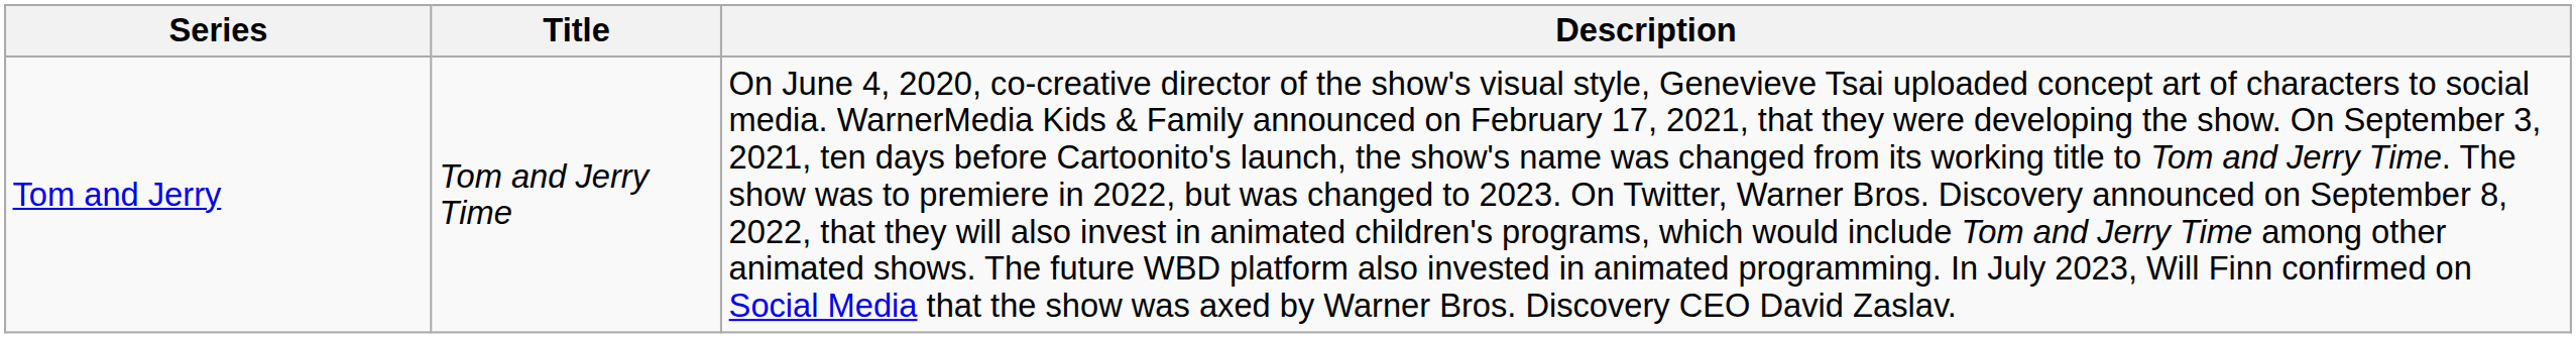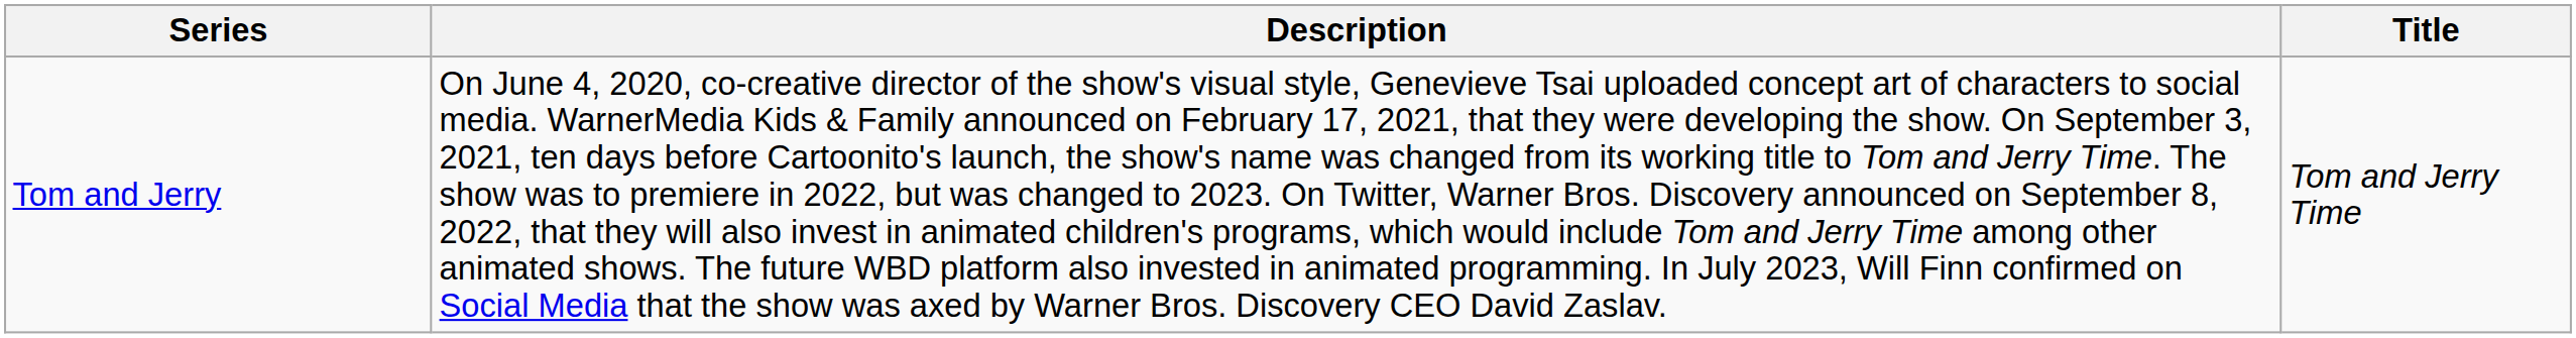 <table class="wikitable">
 <tr>
 <th style="width:150pt;">Series</th>
+<th>Description</th>
 <th style="width:100pt;">Title</th>
-<th>Description</th>
 </tr>
 <tr>
 <td><a href='#'>Tom and Jerry</a></td>
+<td>On June 4, 2020, co-creative director of the show's visual style, Genevieve Tsai uploaded concept art of characters to social media. WarnerMedia Kids & Family announced on February 17, 2021, that they were developing the show. On September 3, 2021, ten days before Cartoonito's launch, the show's name was changed from its working title to <em>Tom and Jerry Time</em>. The show was to premiere in 2022, but was changed to 2023. On Twitter, Warner Bros. Discovery announced on September 8, 2022, that they will also invest in animated children's programs, which would include <em>Tom and Jerry Time</em> among other animated shows. The future WBD platform also invested in animated programming. In July 2023, Will Finn confirmed on <a href='#'>Social Media</a> that the show was axed by Warner Bros. Discovery CEO David Zaslav.</td>
 <td><em>Tom and Jerry Time</em></td>
-<td>On June 4, 2020, co-creative director of the show's visual style, Genevieve Tsai uploaded concept art of characters to social media. WarnerMedia Kids & Family announced on February 17, 2021, that they were developing the show. On September 3, 2021, ten days before Cartoonito's launch, the show's name was changed from its working title to <em>Tom and Jerry Time</em>. The show was to premiere in 2022, but was changed to 2023. On Twitter, Warner Bros. Discovery announced on September 8, 2022, that they will also invest in animated children's programs, which would include <em>Tom and Jerry Time</em> among other animated shows. The future WBD platform also invested in animated programming. In July 2023, Will Finn confirmed on <a href='#'>Social Media</a> that the show was axed by Warner Bros. Discovery CEO David Zaslav.</td>
 </tr>
 </table>
